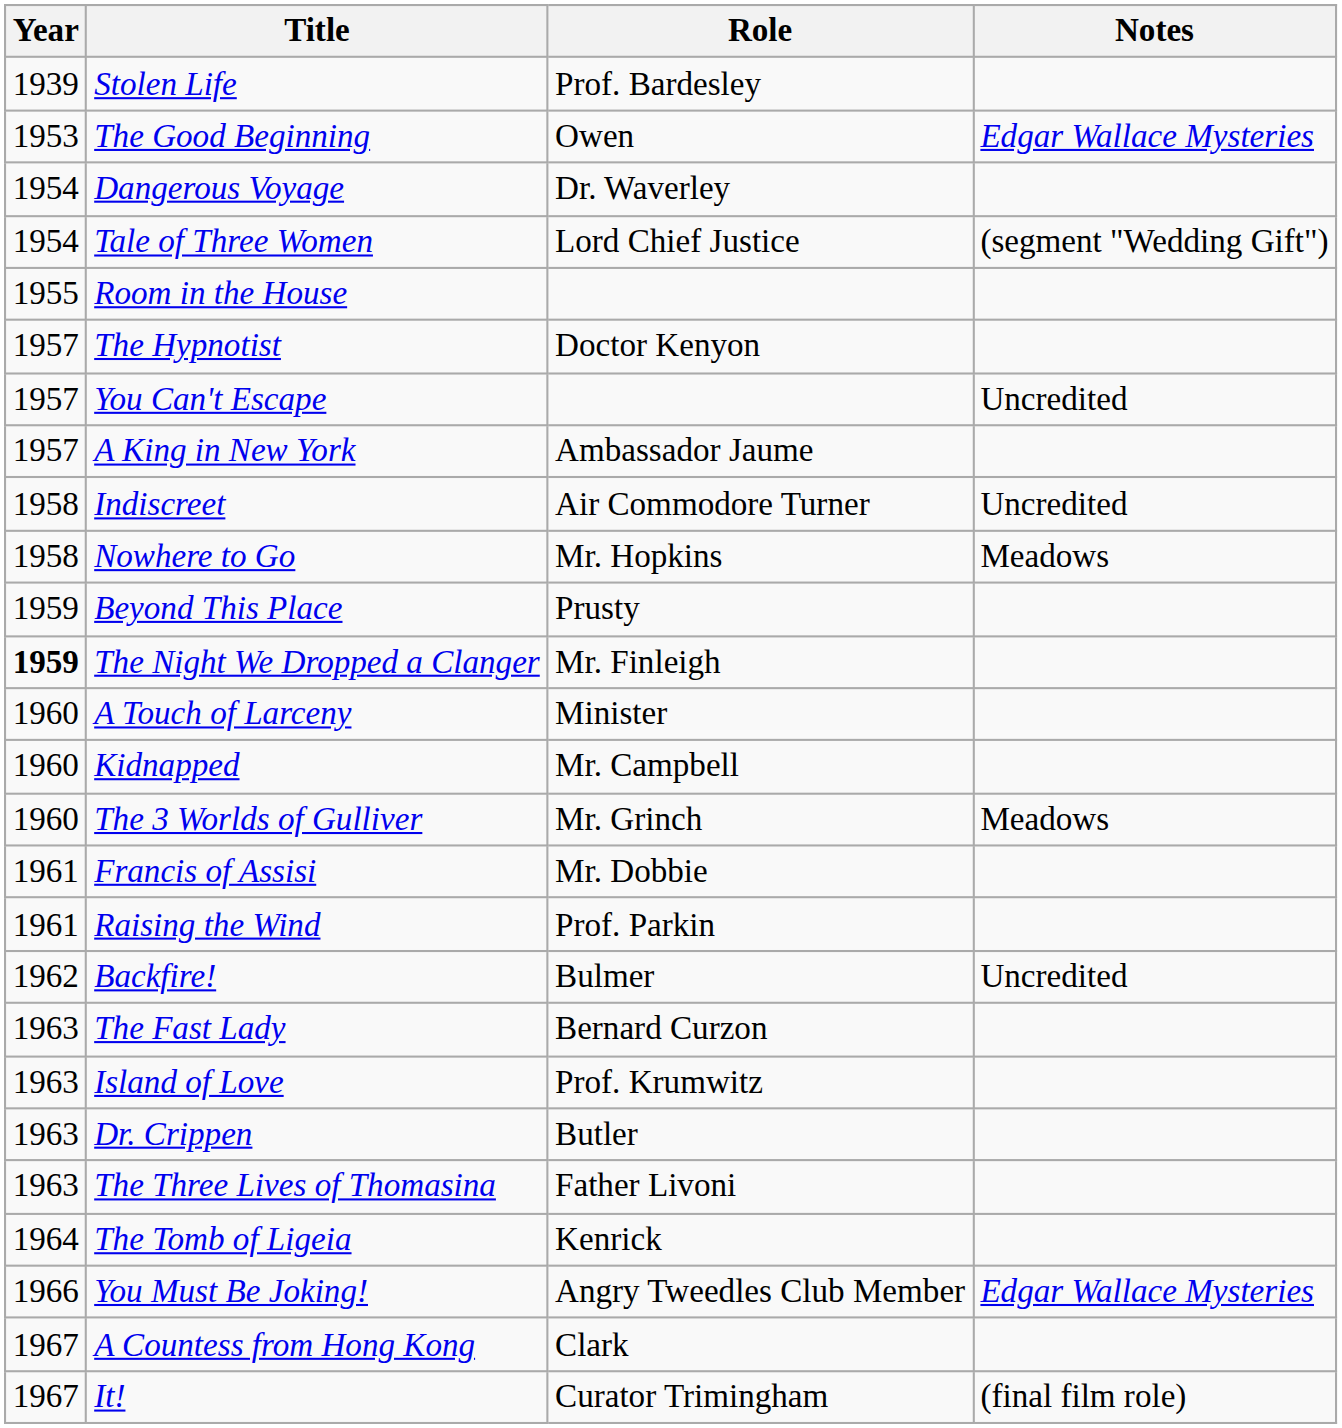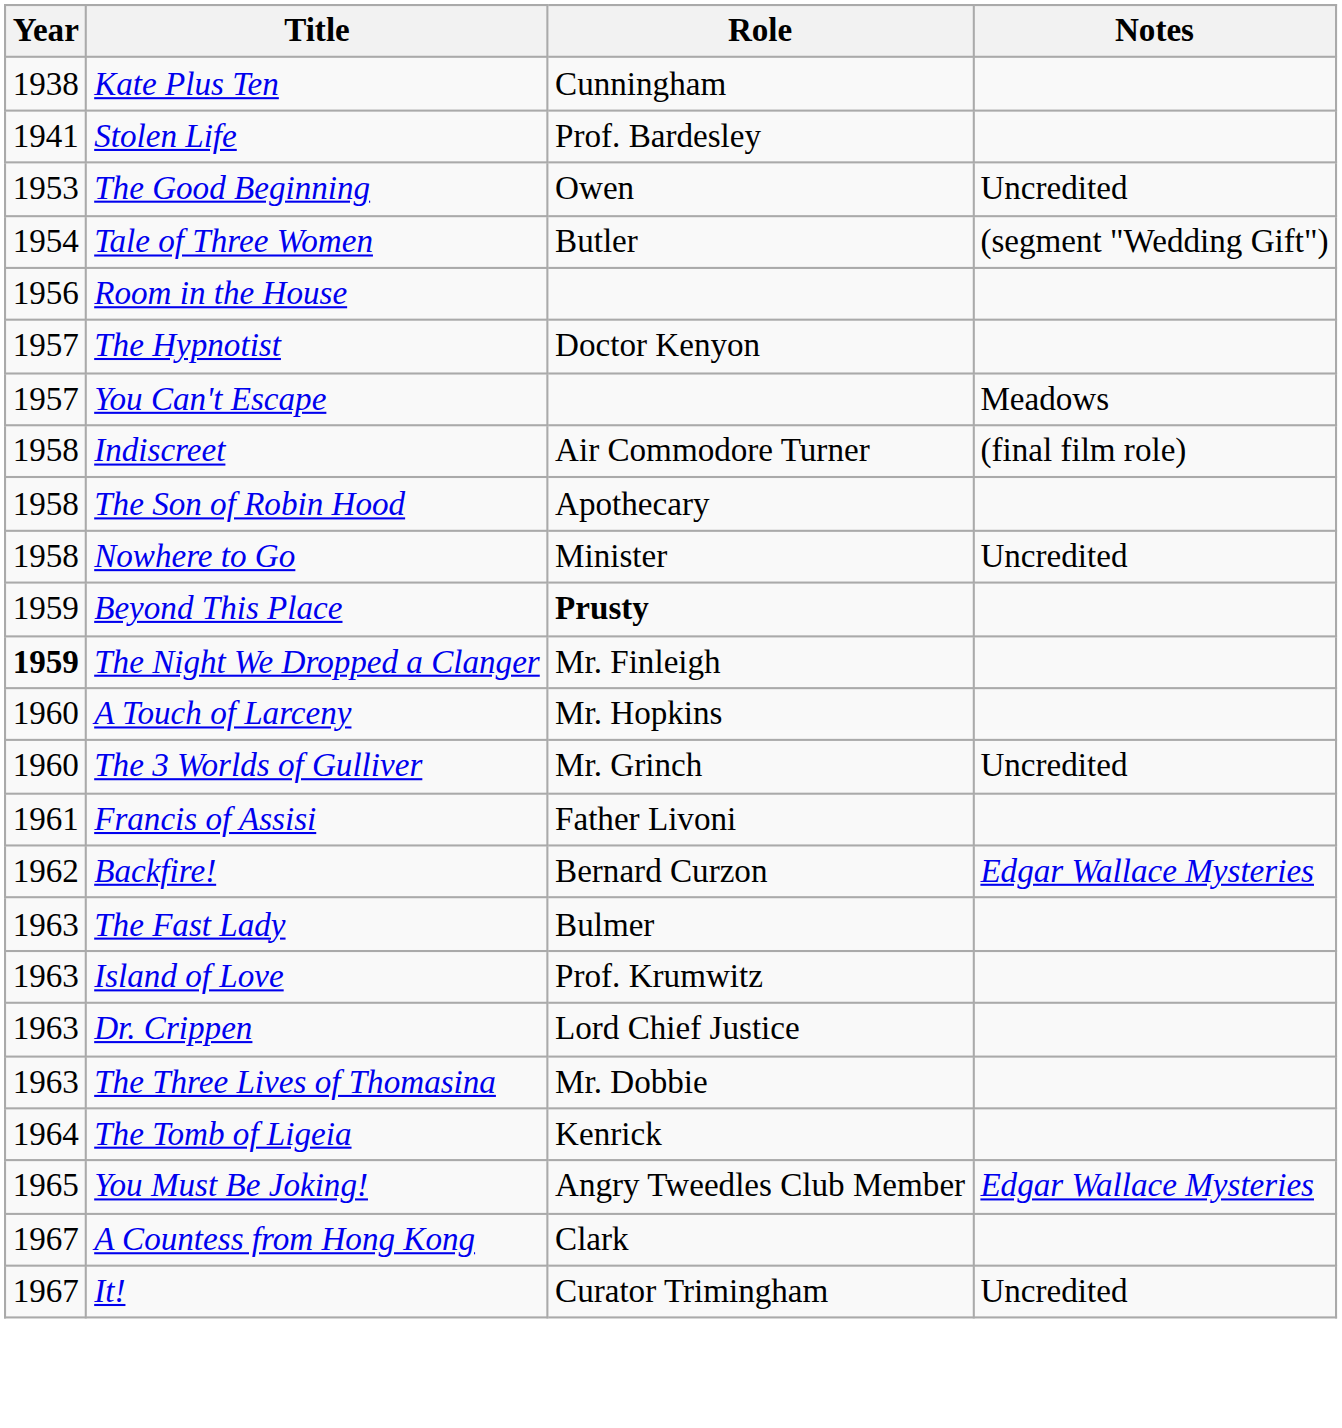 <table class="wikitable">
 <tr>
 <th>Year</th>
 <th>Title</th>
 <th>Role</th>
 <th>Notes</th>
 </tr>
 <tr>
-<td>1939</td>
+<td>1938</td>
+<td><em><a href='#'>Kate Plus Ten</a></em></td>
+<td>Cunningham</td>
+<td></td>
+</tr>
+<tr>
+<td>1941</td>
 <td><em><a href='#'>Stolen Life</a></em></td>
 <td>Prof. Bardesley</td>
 <td></td>
 </tr>
 <tr>
 <td>1953</td>
 <td><em><a href='#'>The Good Beginning</a></em></td>
 <td>Owen</td>
-<td><em><a href='#'>Edgar Wallace Mysteries</a></em></td>
-</tr>
-<tr>
-<td>1954</td>
-<td><em><a href='#'>Dangerous Voyage</a></em></td>
-<td>Dr. Waverley</td>
-<td></td>
+<td>Uncredited</td>
 </tr>
 <tr>
 <td>1954</td>
 <td><em><a href='#'>Tale of Three Women</a></em></td>
-<td>Lord Chief Justice</td>
+<td>Butler</td>
 <td>(segment "Wedding Gift")</td>
 </tr>
 <tr>
-<td>1955</td>
+<td>1956</td>
 <td><em><a href='#'>Room in the House</a></em></td>
 <td></td>
 <td></td>
 </tr>
 <tr>
 <td>1957</td>
 <td><em><a href='#'>The Hypnotist</a></em></td>
 <td>Doctor Kenyon</td>
 <td></td>
 </tr>
 <tr>
 <td>1957</td>
 <td><em><a href='#'>You Can't Escape</a></em></td>
 <td></td>
-<td>Uncredited</td>
-</tr>
-<tr>
-<td>1957</td>
-<td><em><a href='#'>A King in New York</a></em></td>
-<td>Ambassador Jaume</td>
-<td></td>
+<td>Meadows</td>
 </tr>
 <tr>
 <td>1958</td>
 <td><em><a href='#'>Indiscreet</a></em></td>
 <td>Air Commodore Turner</td>
-<td>Uncredited</td>
+<td>(final film role)</td>
+</tr>
+<tr>
+<td>1958</td>
+<td><em><a href='#'>The Son of Robin Hood</a></em></td>
+<td>Apothecary</td>
+<td></td>
 </tr>
 <tr>
 <td>1958</td>
 <td><em><a href='#'>Nowhere to Go</a></em></td>
-<td>Mr. Hopkins</td>
-<td>Meadows</td>
+<td>Minister</td>
+<td>Uncredited</td>
 </tr>
 <tr>
 <td>1959</td>
 <td><em><a href='#'>Beyond This Place</a></em></td>
-<td>Prusty</td>
+<td><strong>Prusty</strong></td>
 <td></td>
 </tr>
 <tr>
 <td><strong>1959</strong></td>
 <td><em><a href='#'>The Night We Dropped a Clanger</a></em></td>
 <td>Mr. Finleigh</td>
 <td></td>
 </tr>
 <tr>
 <td>1960</td>
 <td><em><a href='#'>A Touch of Larceny</a></em></td>
-<td>Minister</td>
-<td></td>
-</tr>
-<tr>
-<td>1960</td>
-<td><em><a href='#'>Kidnapped</a></em></td>
-<td>Mr. Campbell</td>
+<td>Mr. Hopkins</td>
 <td></td>
 </tr>
 <tr>
 <td>1960</td>
 <td><em><a href='#'>The 3 Worlds of Gulliver</a></em></td>
 <td>Mr. Grinch</td>
-<td>Meadows</td>
+<td>Uncredited</td>
 </tr>
 <tr>
 <td>1961</td>
 <td><em><a href='#'>Francis of Assisi</a></em></td>
-<td>Mr. Dobbie</td>
-<td></td>
-</tr>
-<tr>
-<td>1961</td>
-<td><em><a href='#'>Raising the Wind</a></em></td>
-<td>Prof. Parkin</td>
+<td>Father Livoni</td>
 <td></td>
 </tr>
 <tr>
 <td>1962</td>
 <td><em><a href='#'>Backfire!</a></em></td>
-<td>Bulmer</td>
-<td>Uncredited</td>
+<td>Bernard Curzon</td>
+<td><em><a href='#'>Edgar Wallace Mysteries</a></em></td>
 </tr>
 <tr>
 <td>1963</td>
 <td><em><a href='#'>The Fast Lady</a></em></td>
-<td>Bernard Curzon</td>
+<td>Bulmer</td>
 <td></td>
 </tr>
 <tr>
 <td>1963</td>
 <td><em><a href='#'>Island of Love</a></em></td>
 <td>Prof. Krumwitz</td>
 <td></td>
 </tr>
 <tr>
 <td>1963</td>
 <td><em><a href='#'>Dr. Crippen</a></em></td>
-<td>Butler</td>
+<td>Lord Chief Justice</td>
 <td></td>
 </tr>
 <tr>
 <td>1963</td>
 <td><em><a href='#'>The Three Lives of Thomasina</a></em></td>
-<td>Father Livoni</td>
+<td>Mr. Dobbie</td>
 <td></td>
 </tr>
 <tr>
 <td>1964</td>
 <td><em><a href='#'>The Tomb of Ligeia</a></em></td>
 <td>Kenrick</td>
 <td></td>
 </tr>
 <tr>
-<td>1966</td>
+<td>1965</td>
 <td><em><a href='#'>You Must Be Joking!</a></em></td>
 <td>Angry Tweedles Club Member</td>
 <td><em><a href='#'>Edgar Wallace Mysteries</a></em></td>
 </tr>
 <tr>
 <td>1967</td>
 <td><em><a href='#'>A Countess from Hong Kong</a></em></td>
 <td>Clark</td>
 <td></td>
 </tr>
 <tr>
 <td>1967</td>
 <td><em><a href='#'>It!</a></em></td>
 <td>Curator Trimingham</td>
-<td>(final film role)</td>
+<td>Uncredited</td>
 </tr>
 </table>
